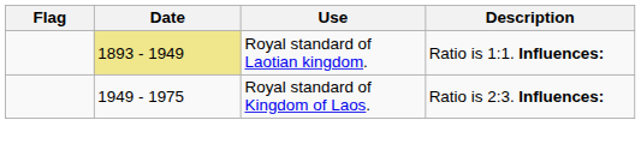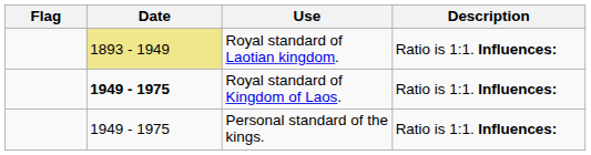 <table class="wikitable" style="width:100%">
 <tr>
 <th width="100px">Flag</th>
 <th width="180px">Date</th>
 <th width="220px">Use</th>
 <th style="min-width:200px">Description</th>
 </tr>
 <tr>
 <td></td>
 <td style="background: khaki;">1893 - 1949</td>
 <td>Royal standard of <a href='#'>Laotian kingdom</a>.</td>
 <td>Ratio is 1:1. <strong>Influences:</strong> </td>
 </tr>
 <tr>
 <td></td>
+<td><strong>1949 - 1975</strong></td>
+<td>Royal standard of <a href='#'>Kingdom of Laos</a>.</td>
+<td>Ratio is 1:1. <strong>Influences:</strong> </td>
+</tr>
+<tr>
+<td></td>
 <td>1949 - 1975</td>
-<td>Royal standard of <a href='#'>Kingdom of Laos</a>.</td>
-<td>Ratio is 2:3. <strong>Influences:</strong>  </td>
+<td>Personal standard of the kings.</td>
+<td>Ratio is 1:1. <strong>Influences:</strong> </td>
 </tr>
 </table>
